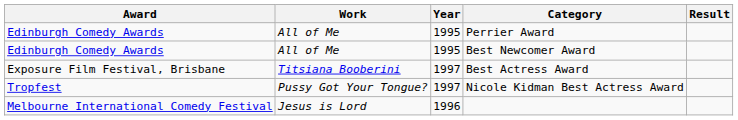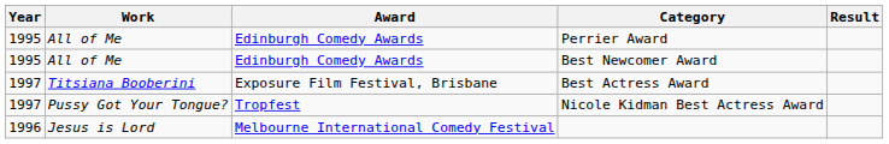 <table class=wikitable>
 <tr>
+<th>Year</th>
+<th>Work</th>
 <th>Award</th>
-<th>Work</th>
-<th>Year</th>
 <th>Category</th>
 <th>Result</th>
 </tr>
 <tr>
+<td>1995</td>
+<td><em>All of Me</em></td>
 <td><a href='#'>Edinburgh Comedy Awards</a></td>
-<td><em>All of Me</em></td>
-<td>1995</td>
 <td>Perrier Award</td>
 <td></td>
 </tr>
 <tr>
+<td>1995</td>
+<td><em>All of Me</em></td>
 <td><a href='#'>Edinburgh Comedy Awards</a></td>
-<td><em>All of Me</em></td>
-<td>1995</td>
 <td>Best Newcomer Award</td>
 <td></td>
 </tr>
 <tr>
+<td>1997</td>
+<td><em><a href='#'>Titsiana Booberini</a></em></td>
 <td>Exposure Film Festival, Brisbane</td>
-<td><em><a href='#'>Titsiana Booberini</a></em></td>
-<td>1997</td>
 <td>Best Actress Award</td>
 <td></td>
 </tr>
 <tr>
+<td>1997</td>
+<td><em>Pussy Got Your Tongue?</em></td>
 <td><a href='#'>Tropfest</a></td>
-<td><em>Pussy Got Your Tongue?</em></td>
-<td>1997</td>
 <td>Nicole Kidman Best Actress Award</td>
 <td></td>
 </tr>
 <tr>
+<td>1996</td>
+<td><em>Jesus is Lord</em></td>
 <td><a href='#'>Melbourne International Comedy Festival</a></td>
-<td><em>Jesus is Lord</em></td>
-<td>1996</td>
 <td></td>
 <td></td>
 </tr>
 </table>
